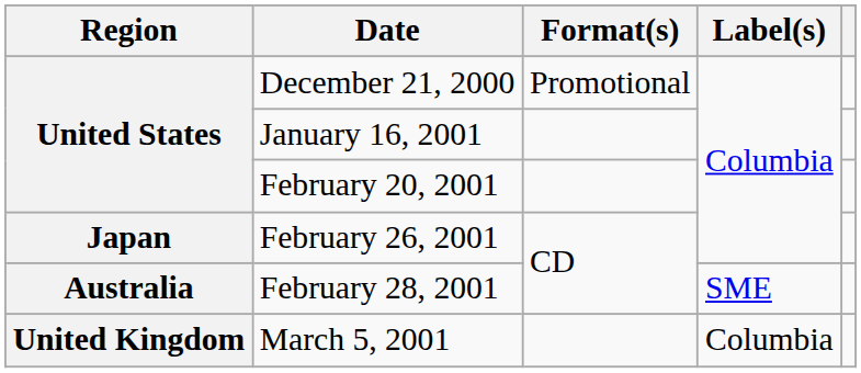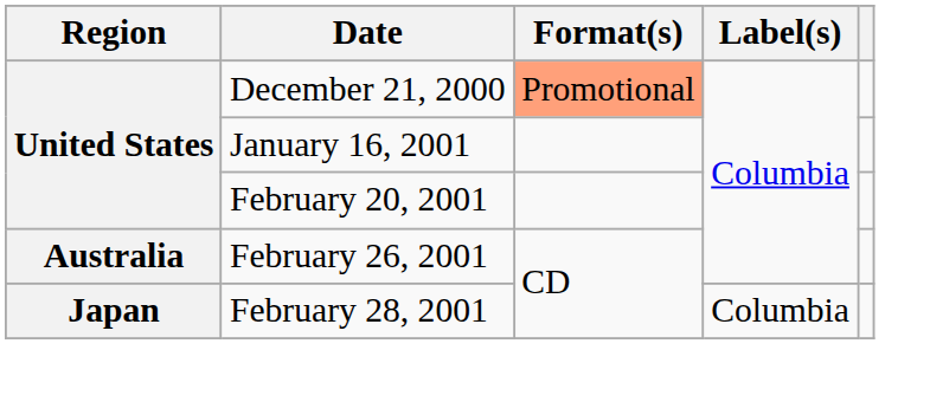 <table class="wikitable plainrowheaders">
 <tr>
 <th scope="col">Region</th>
 <th scope="col">Date</th>
 <th scope="col">Format(s)</th>
 <th scope="col">Label(s)</th>
 <th scope="col"></th>
 </tr>
 <tr>
 <th scope="row" rowspan="3">United States</th>
 <td>December 21, 2000</td>
-<td>Promotional</td>
+<td style="background: lightsalmon;">Promotional</td>
 <td rowspan="4"><a href='#'>Columbia</a></td>
 <td align="center"></td>
 </tr>
 <tr>
 <td>January 16, 2001</td>
 <td></td>
 <td align="center"></td>
 </tr>
 <tr>
 <td>February 20, 2001</td>
 <td></td>
 <td align="center"></td>
 </tr>
 <tr>
-<th scope="row">Japan</th>
+<th scope="row">Australia</th>
 <td>February 26, 2001</td>
 <td rowspan="2">CD</td>
 <td align="center"></td>
 </tr>
 <tr>
-<th scope="row">Australia</th>
+<th scope="row">Japan</th>
 <td>February 28, 2001</td>
-<td><a href='#'>SME</a></td>
-<td align="center"></td>
-</tr>
-<tr>
-<th scope="row">United Kingdom</th>
-<td>March 5, 2001</td>
-<td></td>
 <td>Columbia</td>
 <td align="center"></td>
 </tr>
 </table>
